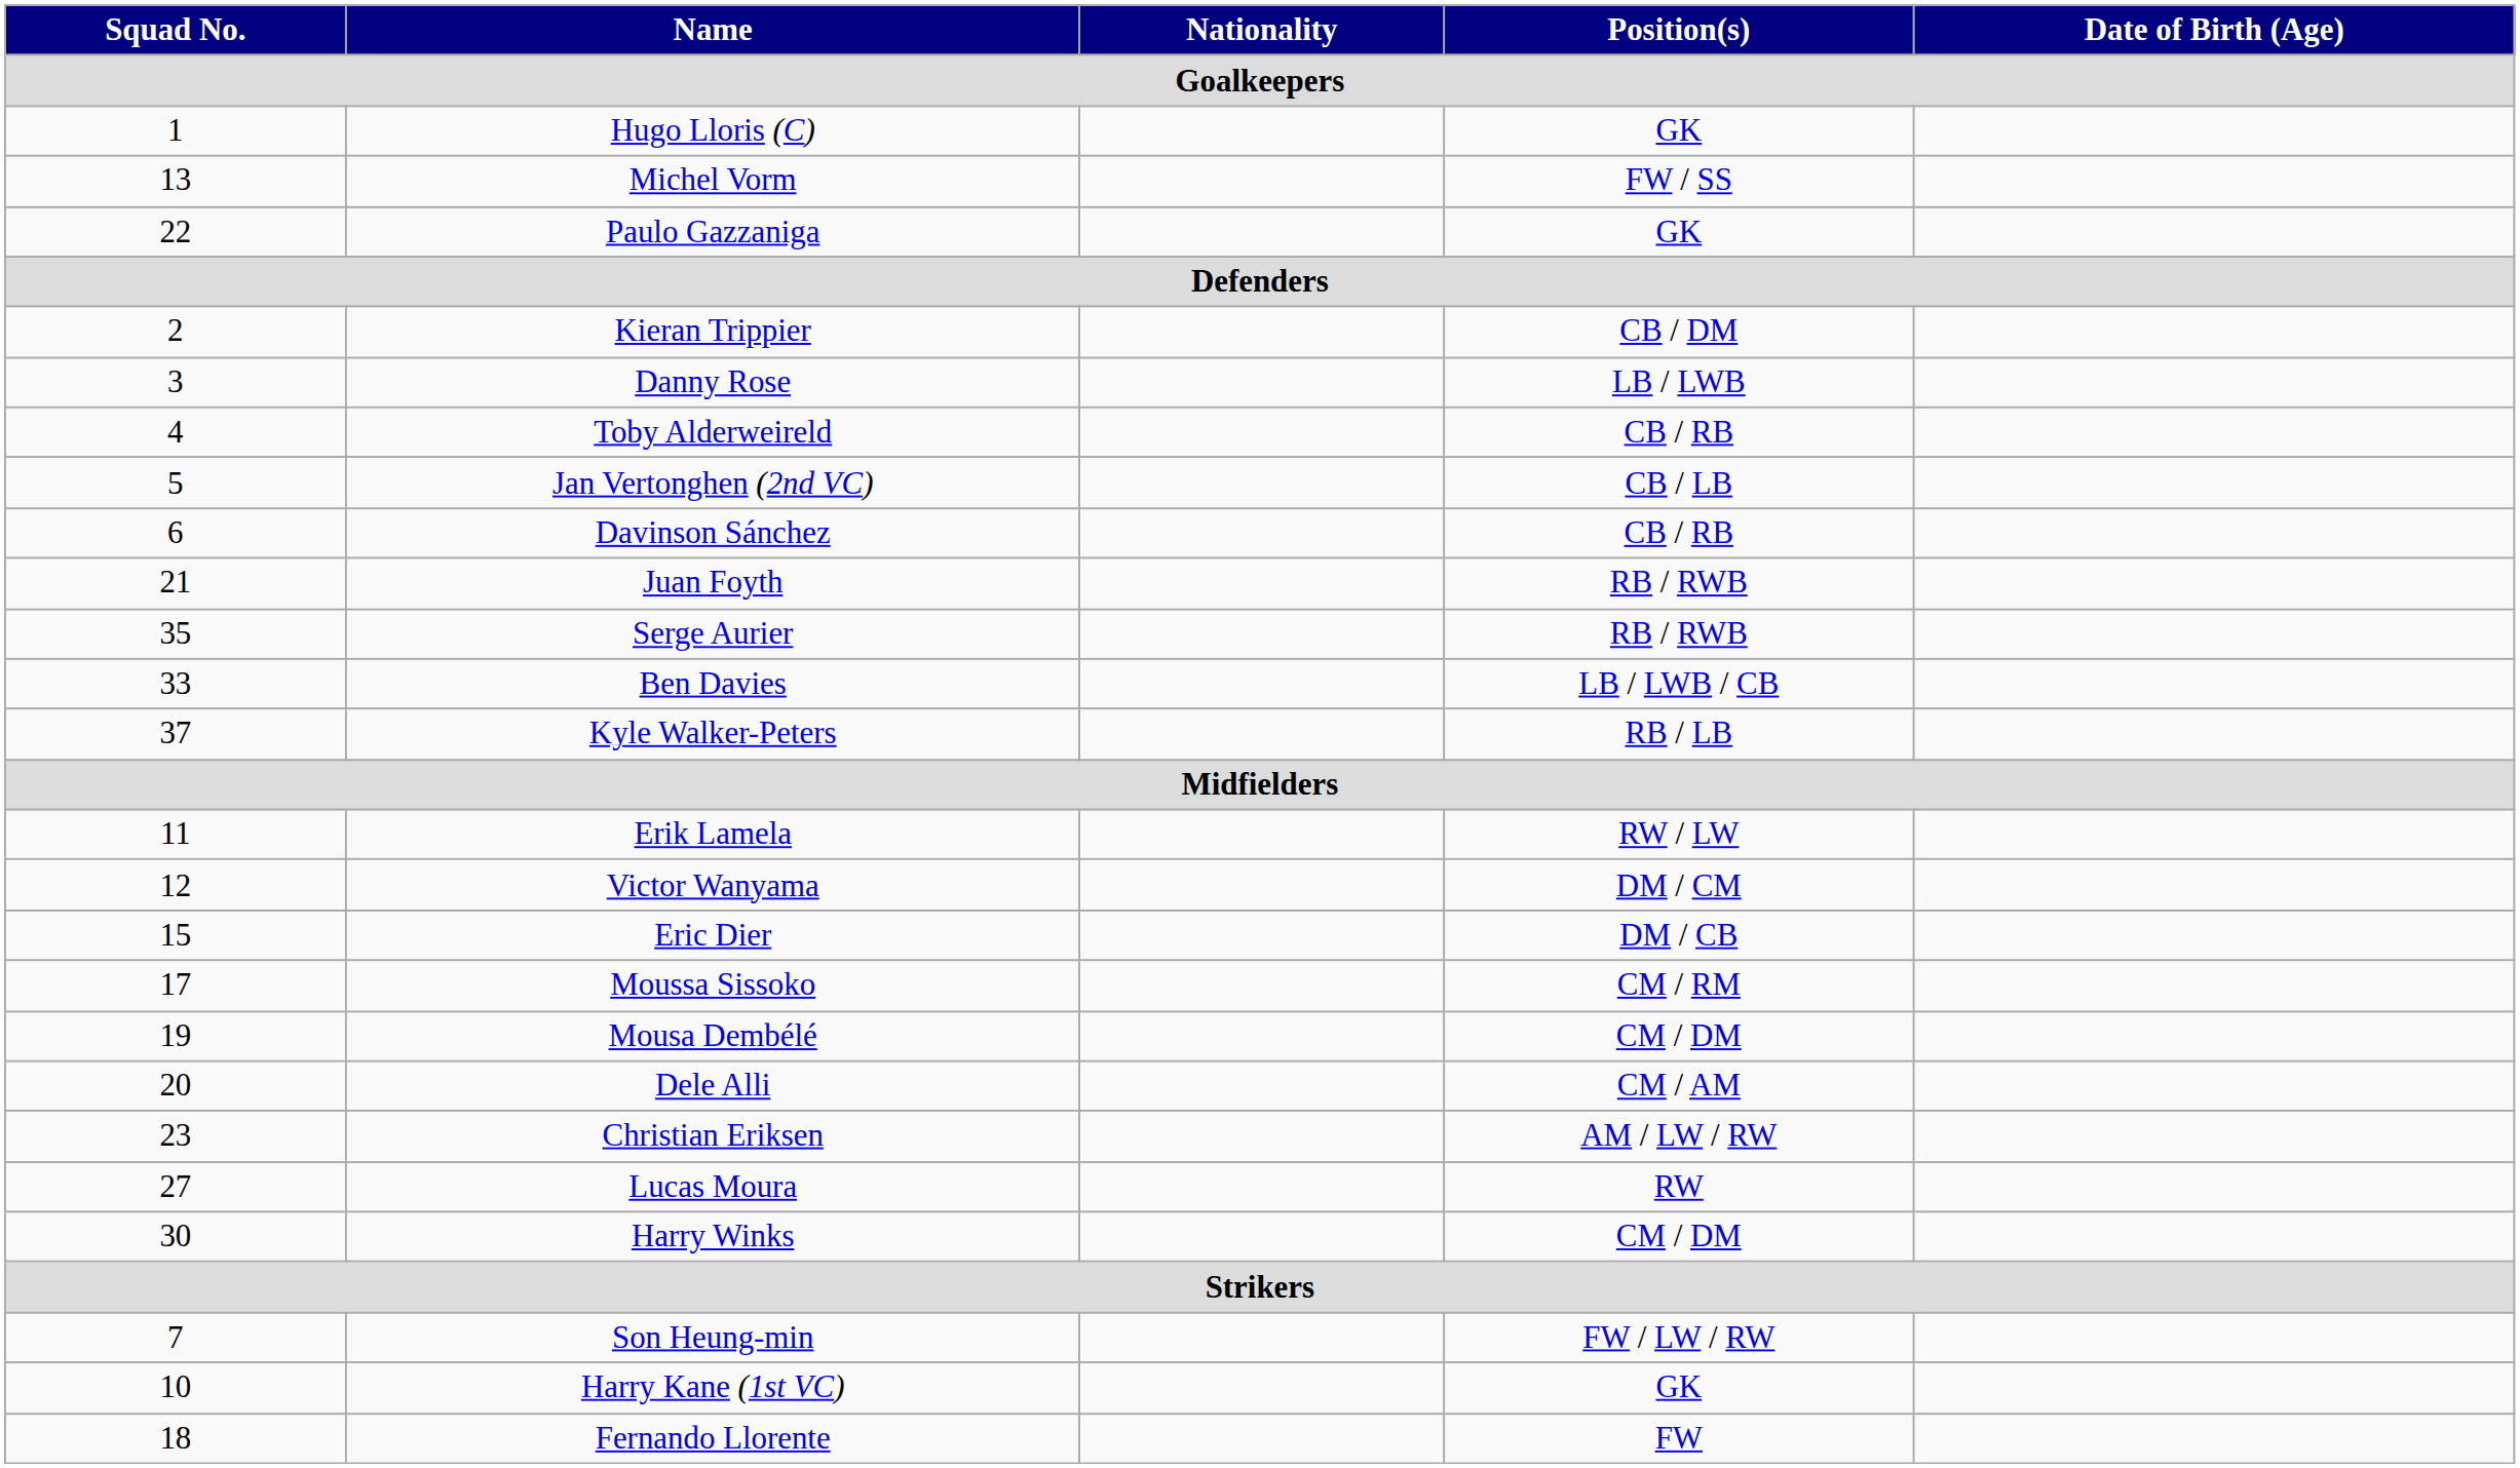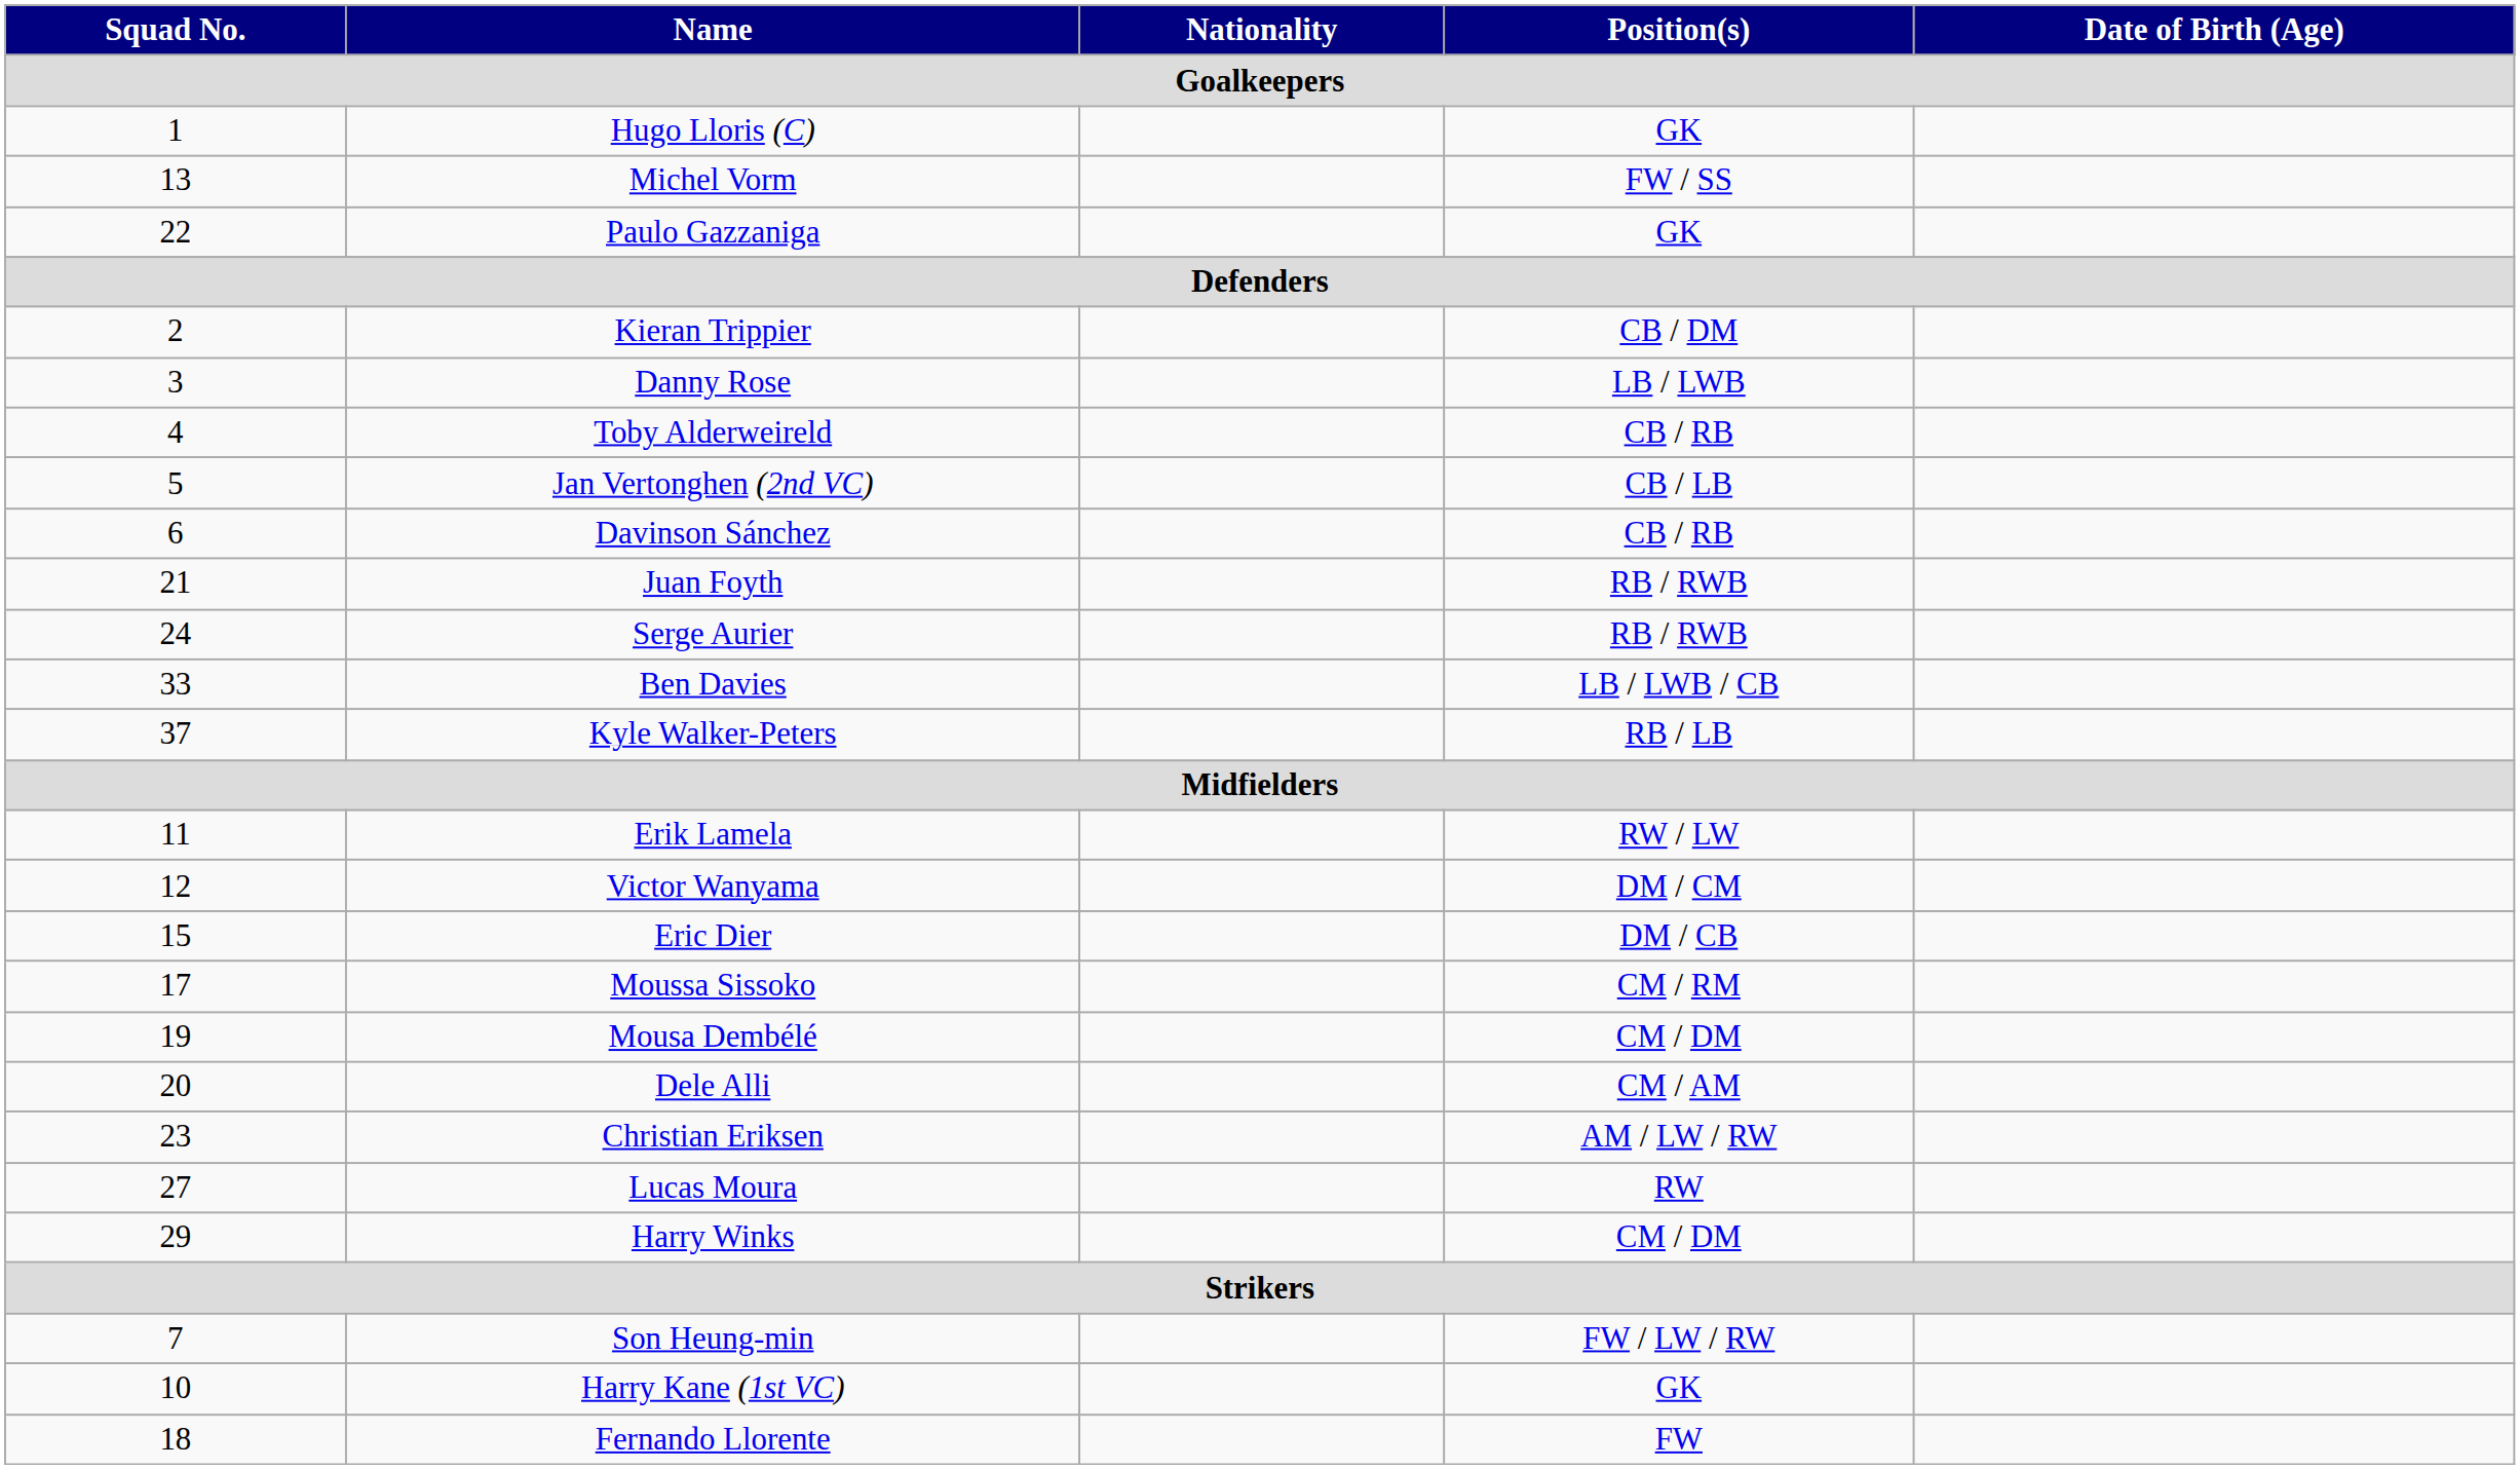 <table class="wikitable" style="text-align:center;width:80%">
 <tr>
 <th style="background:#000080; color:white; text-align:center;">Squad No.</th>
 <th style="background:#000080; color:white; text-align:center;">Name</th>
 <th style="background:#000080; color:white; text-align:center;">Nationality</th>
 <th style="background:#000080; color:white; text-align:center;">Position(s)</th>
 <th style="background:#000080; color:white; text-align:center;">Date of Birth (Age)</th>
 </tr>
 <tr>
 <th colspan="5" style="background:#dcdcdc; text-align:center;">Goalkeepers</th>
 </tr>
 <tr>
 <td>1</td>
 <td><a href='#'>Hugo Lloris</a> <em>(<a href='#'>C</a>)</em></td>
 <td></td>
 <td><a href='#'>GK</a></td>
 <td></td>
 </tr>
 <tr>
 <td>13</td>
 <td><a href='#'>Michel Vorm</a></td>
 <td></td>
 <td><a href='#'>FW</a> / <a href='#'>SS</a></td>
 <td></td>
 </tr>
 <tr>
 <td>22</td>
 <td><a href='#'>Paulo Gazzaniga</a></td>
 <td></td>
 <td><a href='#'>GK</a></td>
 <td><br></td>
 </tr>
 <tr>
 <th colspan="5" style="background:#dcdcdc; text-align:center;">Defenders</th>
 </tr>
 <tr>
 <td>2</td>
 <td><a href='#'>Kieran Trippier</a></td>
 <td></td>
 <td><a href='#'>CB</a> / <a href='#'>DM</a></td>
 <td></td>
 </tr>
 <tr>
 <td>3</td>
 <td><a href='#'>Danny Rose</a></td>
 <td></td>
 <td><a href='#'>LB</a> / <a href='#'>LWB</a></td>
 <td></td>
 </tr>
 <tr>
 <td>4</td>
 <td><a href='#'>Toby Alderweireld</a></td>
 <td></td>
 <td><a href='#'>CB</a> / <a href='#'>RB</a></td>
 <td></td>
 </tr>
 <tr>
 <td>5</td>
 <td><a href='#'>Jan Vertonghen</a> <em>(<a href='#'>2nd VC</a>)</em></td>
 <td></td>
 <td><a href='#'>CB</a> / <a href='#'>LB</a></td>
 <td></td>
 </tr>
 <tr>
 <td>6</td>
 <td><a href='#'>Davinson Sánchez</a></td>
 <td></td>
 <td><a href='#'>CB</a> / <a href='#'>RB</a></td>
 <td></td>
 </tr>
 <tr>
 <td>21</td>
 <td><a href='#'>Juan Foyth</a></td>
 <td></td>
 <td><a href='#'>RB</a> / <a href='#'>RWB</a></td>
 <td></td>
 </tr>
 <tr>
-<td>35</td>
+<td>24</td>
 <td><a href='#'>Serge Aurier</a></td>
 <td></td>
 <td><a href='#'>RB</a> / <a href='#'>RWB</a></td>
 <td></td>
 </tr>
 <tr>
 <td>33</td>
 <td><a href='#'>Ben Davies</a></td>
 <td></td>
 <td><a href='#'>LB</a> / <a href='#'>LWB</a> / <a href='#'>CB</a></td>
 <td></td>
 </tr>
 <tr>
 <td>37</td>
 <td><a href='#'>Kyle Walker-Peters</a></td>
 <td></td>
 <td><a href='#'>RB</a> / <a href='#'>LB</a></td>
 <td></td>
 </tr>
 <tr>
 <th colspan="5" style="background:#dcdcdc; text-align:center;">Midfielders</th>
 </tr>
 <tr>
 <td>11</td>
 <td><a href='#'>Erik Lamela</a></td>
 <td></td>
 <td><a href='#'>RW</a> / <a href='#'>LW</a></td>
 <td></td>
 </tr>
 <tr>
 <td>12</td>
 <td><a href='#'>Victor Wanyama</a></td>
 <td></td>
 <td><a href='#'>DM</a> / <a href='#'>CM</a></td>
 <td></td>
 </tr>
 <tr>
 <td>15</td>
 <td><a href='#'>Eric Dier</a></td>
 <td></td>
 <td><a href='#'>DM</a> / <a href='#'>CB</a></td>
 <td></td>
 </tr>
 <tr>
 <td>17</td>
 <td><a href='#'>Moussa Sissoko</a></td>
 <td></td>
 <td><a href='#'>CM</a> / <a href='#'>RM</a></td>
 <td></td>
 </tr>
 <tr>
 <td>19</td>
 <td><a href='#'>Mousa Dembélé</a></td>
 <td></td>
 <td><a href='#'>CM</a> / <a href='#'>DM</a></td>
 <td></td>
 </tr>
 <tr>
 <td>20</td>
 <td><a href='#'>Dele Alli</a></td>
 <td></td>
 <td><a href='#'>CM</a> / <a href='#'>AM</a></td>
 <td></td>
 </tr>
 <tr>
 <td>23</td>
 <td><a href='#'>Christian Eriksen</a></td>
 <td></td>
 <td><a href='#'>AM</a> / <a href='#'>LW</a> / <a href='#'>RW</a></td>
 <td></td>
 </tr>
 <tr>
 <td>27</td>
 <td><a href='#'>Lucas Moura</a></td>
 <td></td>
 <td><a href='#'>RW</a></td>
 <td></td>
 </tr>
 <tr>
-<td>30</td>
+<td>29</td>
 <td><a href='#'>Harry Winks</a></td>
 <td></td>
 <td><a href='#'>CM</a> / <a href='#'>DM</a></td>
 <td></td>
 </tr>
 <tr>
 <th colspan="12" style="background:#dcdcdc; text-align:center;">Strikers</th>
 </tr>
 <tr>
 <td>7</td>
 <td><a href='#'>Son Heung-min</a></td>
 <td></td>
 <td><a href='#'>FW</a> / <a href='#'>LW</a> / <a href='#'>RW</a></td>
 <td></td>
 </tr>
 <tr>
 <td>10</td>
 <td><a href='#'>Harry Kane</a> <em>(<a href='#'>1st VC</a>)</em></td>
 <td></td>
 <td><a href='#'>GK</a></td>
 <td></td>
 </tr>
 <tr>
 <td>18</td>
 <td><a href='#'>Fernando Llorente</a></td>
 <td></td>
 <td><a href='#'>FW</a></td>
 <td></td>
 </tr>
 </table>
